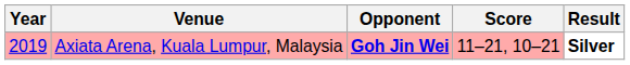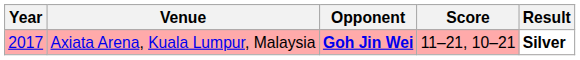 <table class="sortable wikitable" style="font-size: 90%;">
 <tr>
 <th>Year</th>
 <th>Venue</th>
 <th>Opponent</th>
 <th>Score</th>
 <th>Result</th>
 </tr>
 <tr style="background:#FFAAAA">
-<td align="center"><a href='#'>2019</a></td>
+<td align="center"><a href='#'>2017</a></td>
 <td align="left"><a href='#'>Axiata Arena</a>, <a href='#'>Kuala Lumpur</a>, Malaysia</td>
 <td align="left"><strong> <a href='#'>Goh Jin Wei</a></strong></td>
 <td align="left">11–21, 10–21</td>
 <td style="text-align:left; background:white"> <strong>Silver</strong></td>
 </tr>
 </table>
